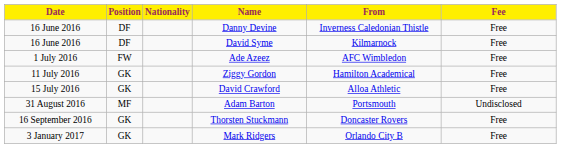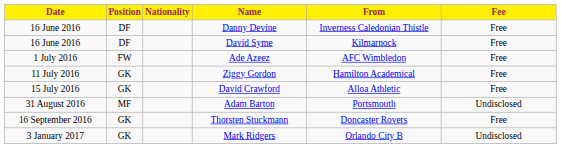 <table class="wikitable"  style="text-align:center; font-size:90%; ">
 <tr>
 <th style="background:#FFEF00; color:#98285c; width:150px;">Date</th>
 <th style="background:#FFEF00; color:#98285c; width:45px;">Position</th>
 <th style="background:#FFEF00; color:#98285c; width:45px;">Nationality</th>
 <th style="background:#FFEF00; color:#98285c; width:170px;">Name</th>
 <th style="background:#FFEF00; color:#98285c; width:200px;">From</th>
 <th style="background:#FFEF00; color:#98285c; width:170px;">Fee</th>
 </tr>
 <tr>
 <td>16 June 2016</td>
 <td>DF</td>
 <td></td>
 <td><a href='#'>Danny Devine</a></td>
 <td><a href='#'>Inverness Caledonian Thistle</a></td>
 <td>Free</td>
 </tr>
 <tr>
 <td>16 June 2016</td>
 <td>DF</td>
 <td></td>
 <td><a href='#'>David Syme</a></td>
 <td><a href='#'>Kilmarnock</a></td>
 <td>Free</td>
 </tr>
 <tr>
 <td>1 July 2016</td>
 <td>FW</td>
 <td></td>
 <td><a href='#'>Ade Azeez</a></td>
 <td><a href='#'>AFC Wimbledon</a></td>
 <td>Free</td>
 </tr>
 <tr>
 <td>11 July 2016</td>
 <td>GK</td>
 <td></td>
 <td><a href='#'>Ziggy Gordon</a></td>
 <td><a href='#'>Hamilton Academical</a></td>
 <td>Free</td>
 </tr>
 <tr>
 <td>15 July 2016</td>
 <td>GK</td>
 <td></td>
 <td><a href='#'>David Crawford</a></td>
 <td><a href='#'>Alloa Athletic</a></td>
 <td>Free</td>
 </tr>
 <tr>
 <td>31 August 2016</td>
 <td>MF</td>
 <td></td>
 <td><a href='#'>Adam Barton</a></td>
 <td><a href='#'>Portsmouth</a></td>
 <td>Undisclosed</td>
 </tr>
 <tr>
 <td>16 September 2016</td>
 <td>GK</td>
 <td></td>
 <td><a href='#'>Thorsten Stuckmann</a></td>
 <td><a href='#'>Doncaster Rovers</a></td>
 <td>Free</td>
 </tr>
 <tr>
 <td>3 January 2017</td>
 <td>GK</td>
 <td></td>
 <td><a href='#'>Mark Ridgers</a></td>
 <td><a href='#'>Orlando City B</a></td>
-<td>Free</td>
+<td>Undisclosed</td>
 </tr>
 </table>
